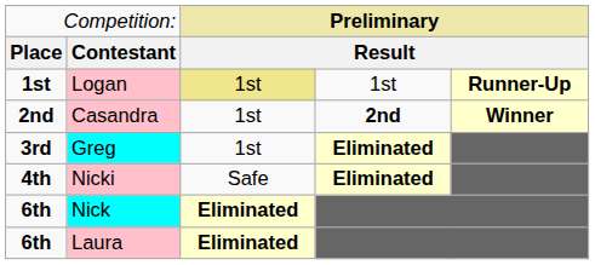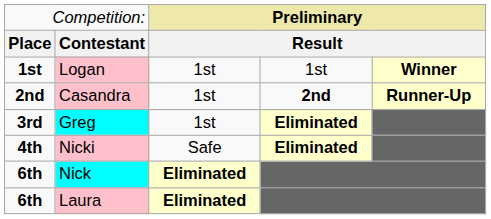 <table class="wikitable">
 <tr>
 <td width=30% colspan="2" align="right"><em>Competition:</em></td>
 <td colspan="11" bgcolor="palegoldenrod" align="Center"><strong>Preliminary</strong></td>
 </tr>
 <tr>
 <th>Place</th>
 <th>Contestant</th>
 <th colspan="14" align="center">Result</th>
 </tr>
 <tr>
 <td align="center"><strong>1st</strong></td>
 <td bgcolor="pink">Logan</td>
-<td align="center" style="background: khaki;">1st</td>
 <td align="center">1st</td>
-<td bgcolor="FFFFCC" align="center"><strong>Runner-Up</strong></td>
+<td align="center">1st</td>
+<td bgcolor="FFFFCC" align="center"><strong>Winner</strong></td>
 </tr>
 <tr>
 <td align="center"><strong>2nd</strong></td>
 <td bgcolor="pink">Casandra</td>
 <td align="center">1st</td>
 <td align="center"><strong>2nd</strong></td>
-<td bgcolor="FFFFCC" align="center"><strong>Winner</strong></td>
+<td bgcolor="FFFFCC" align="center"><strong>Runner-Up</strong></td>
 </tr>
 <tr>
 <td align="center"><strong>3rd</strong></td>
 <td bgcolor="cyan">Greg</td>
 <td align="center">1st</td>
 <td bgcolor="FFFFCC" align="center"><strong>Eliminated</strong></td>
 <td colspan="1" bgcolor="666666"></td>
 </tr>
 <tr>
 <td align="center"><strong>4th</strong></td>
 <td bgcolor="pink">Nicki</td>
 <td align="center">Safe</td>
 <td bgcolor="FFFFCC" align="center"><strong>Eliminated</strong></td>
 <td colspan="1" bgcolor="666666"></td>
 </tr>
 <tr>
 <td align="center"><strong>6th</strong></td>
 <td bgcolor="cyan">Nick</td>
 <td bgcolor="FFFFCC" align="center"><strong>Eliminated</strong></td>
 <td colspan="2" bgcolor="666666"></td>
 </tr>
 <tr>
 <td align="center"><strong>6th</strong></td>
 <td bgcolor="pink">Laura</td>
 <td bgcolor="FFFFCC" align="center"><strong>Eliminated</strong></td>
 <td colspan="2" bgcolor="666666"></td>
 </tr>
 </table>
